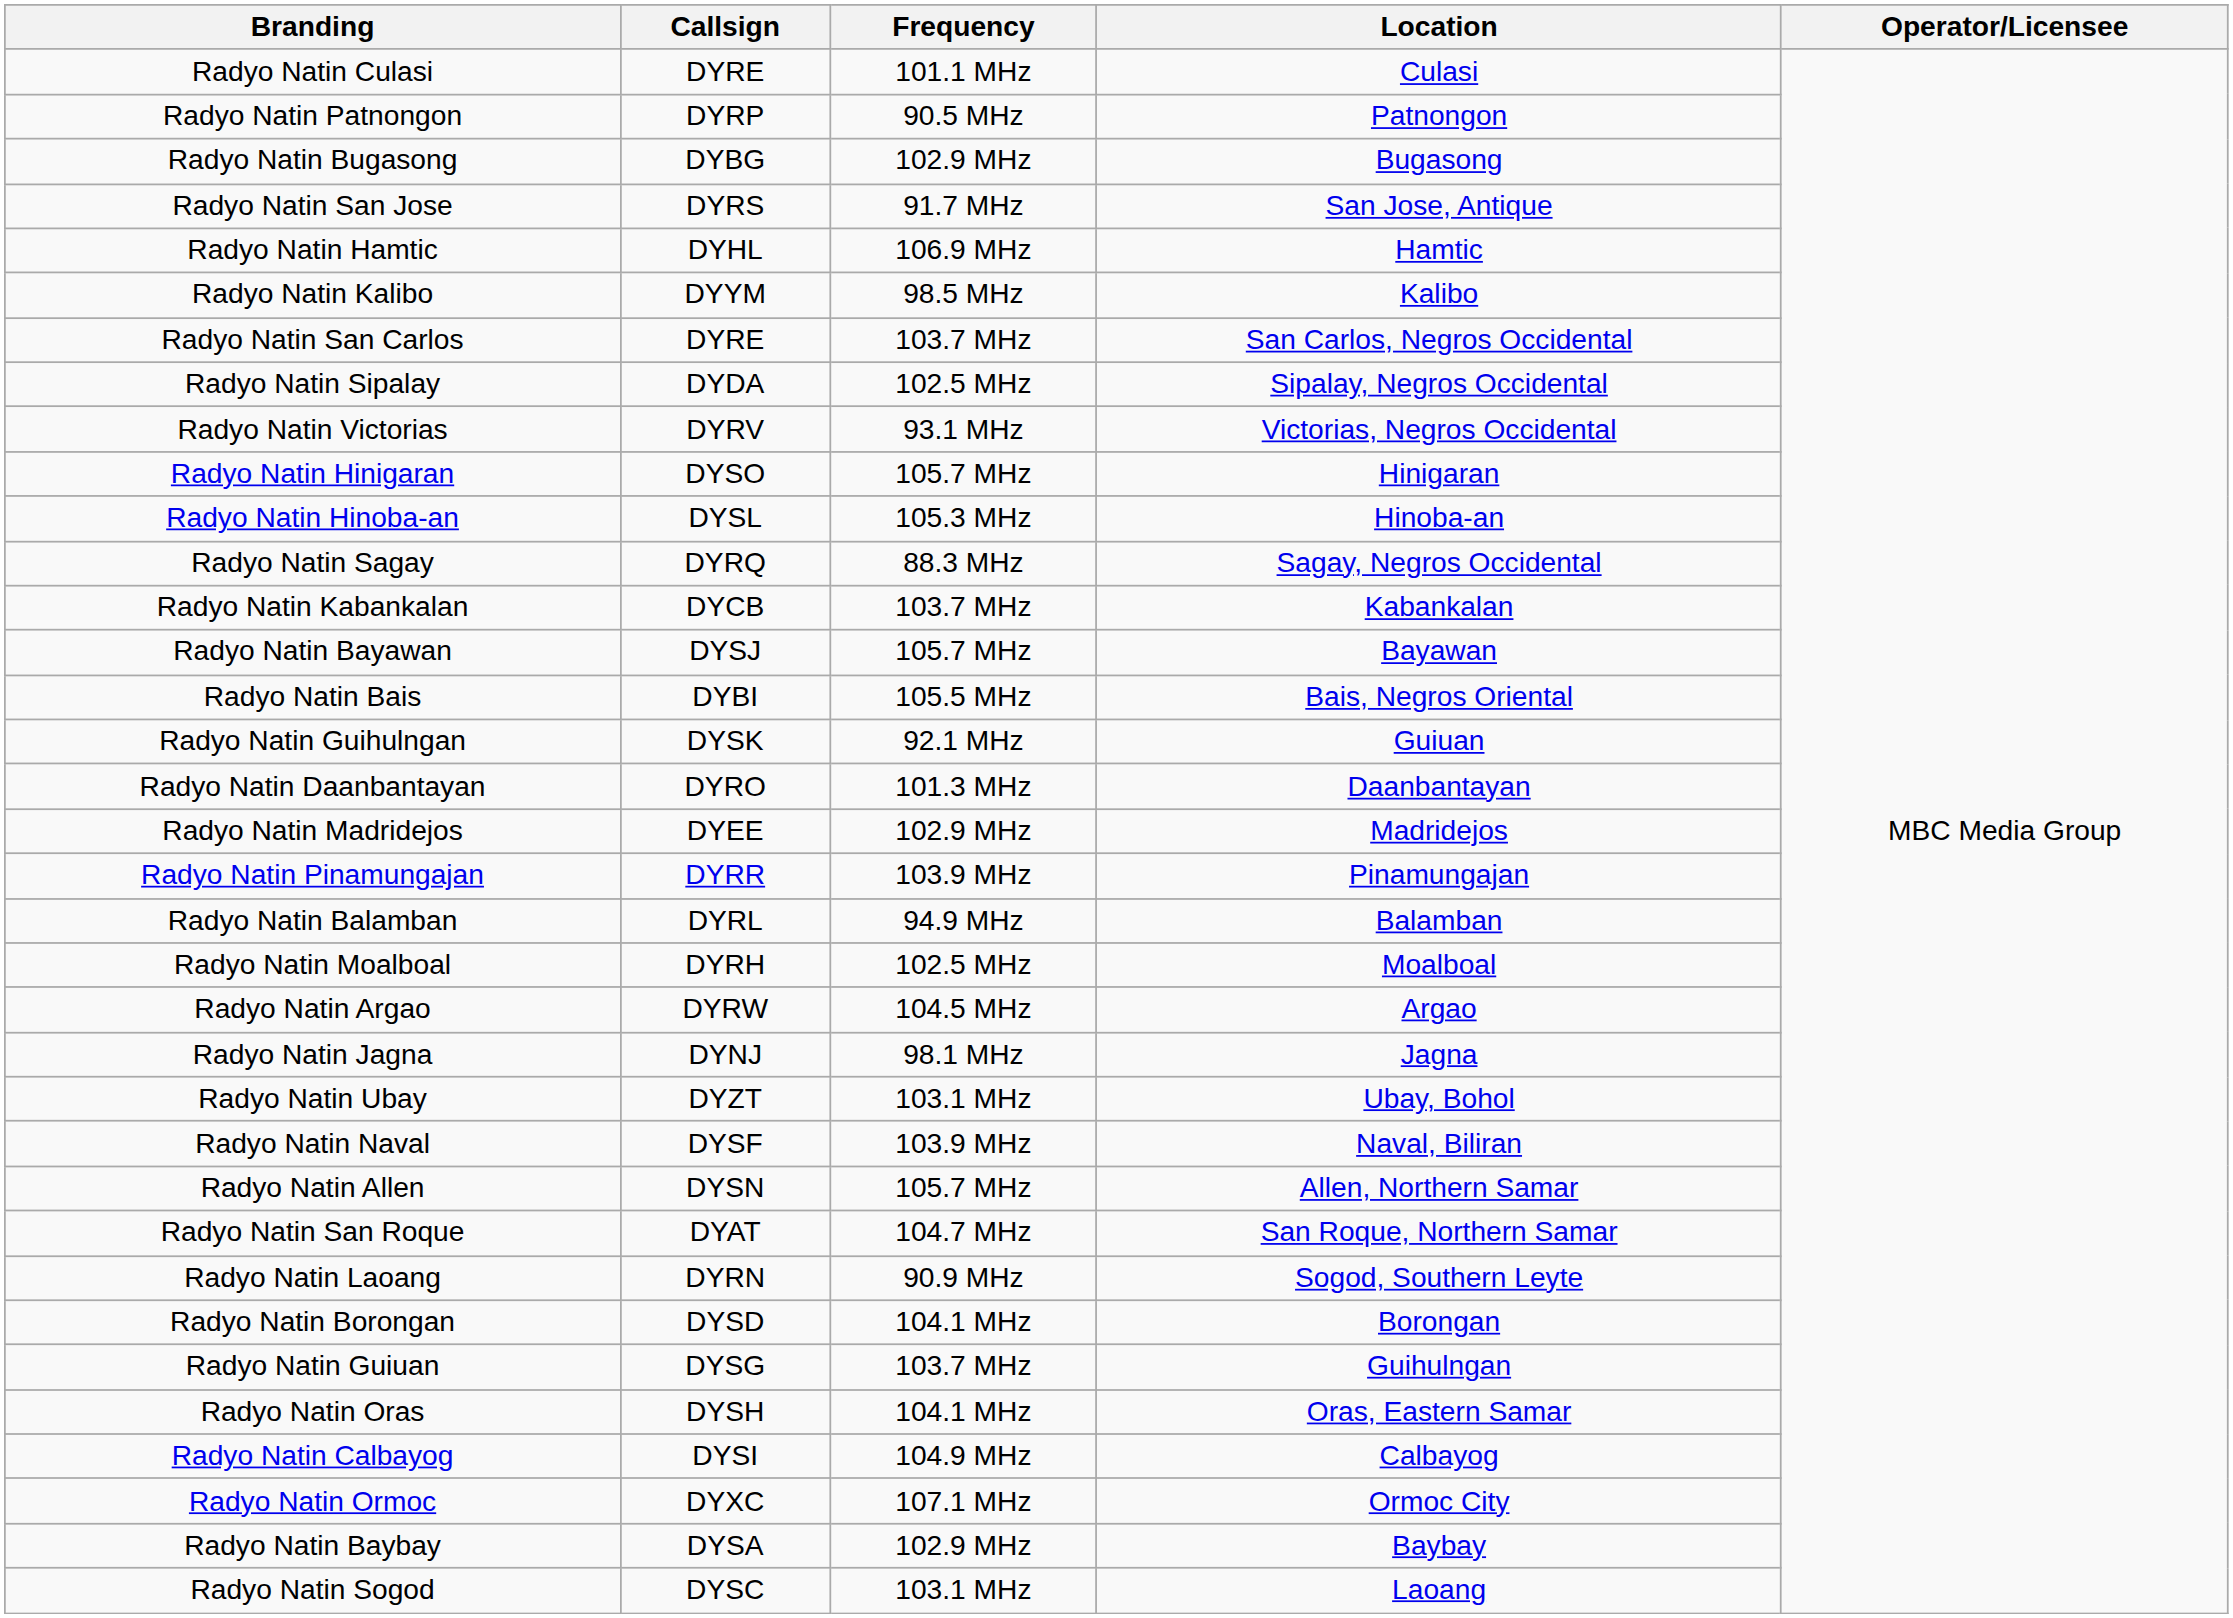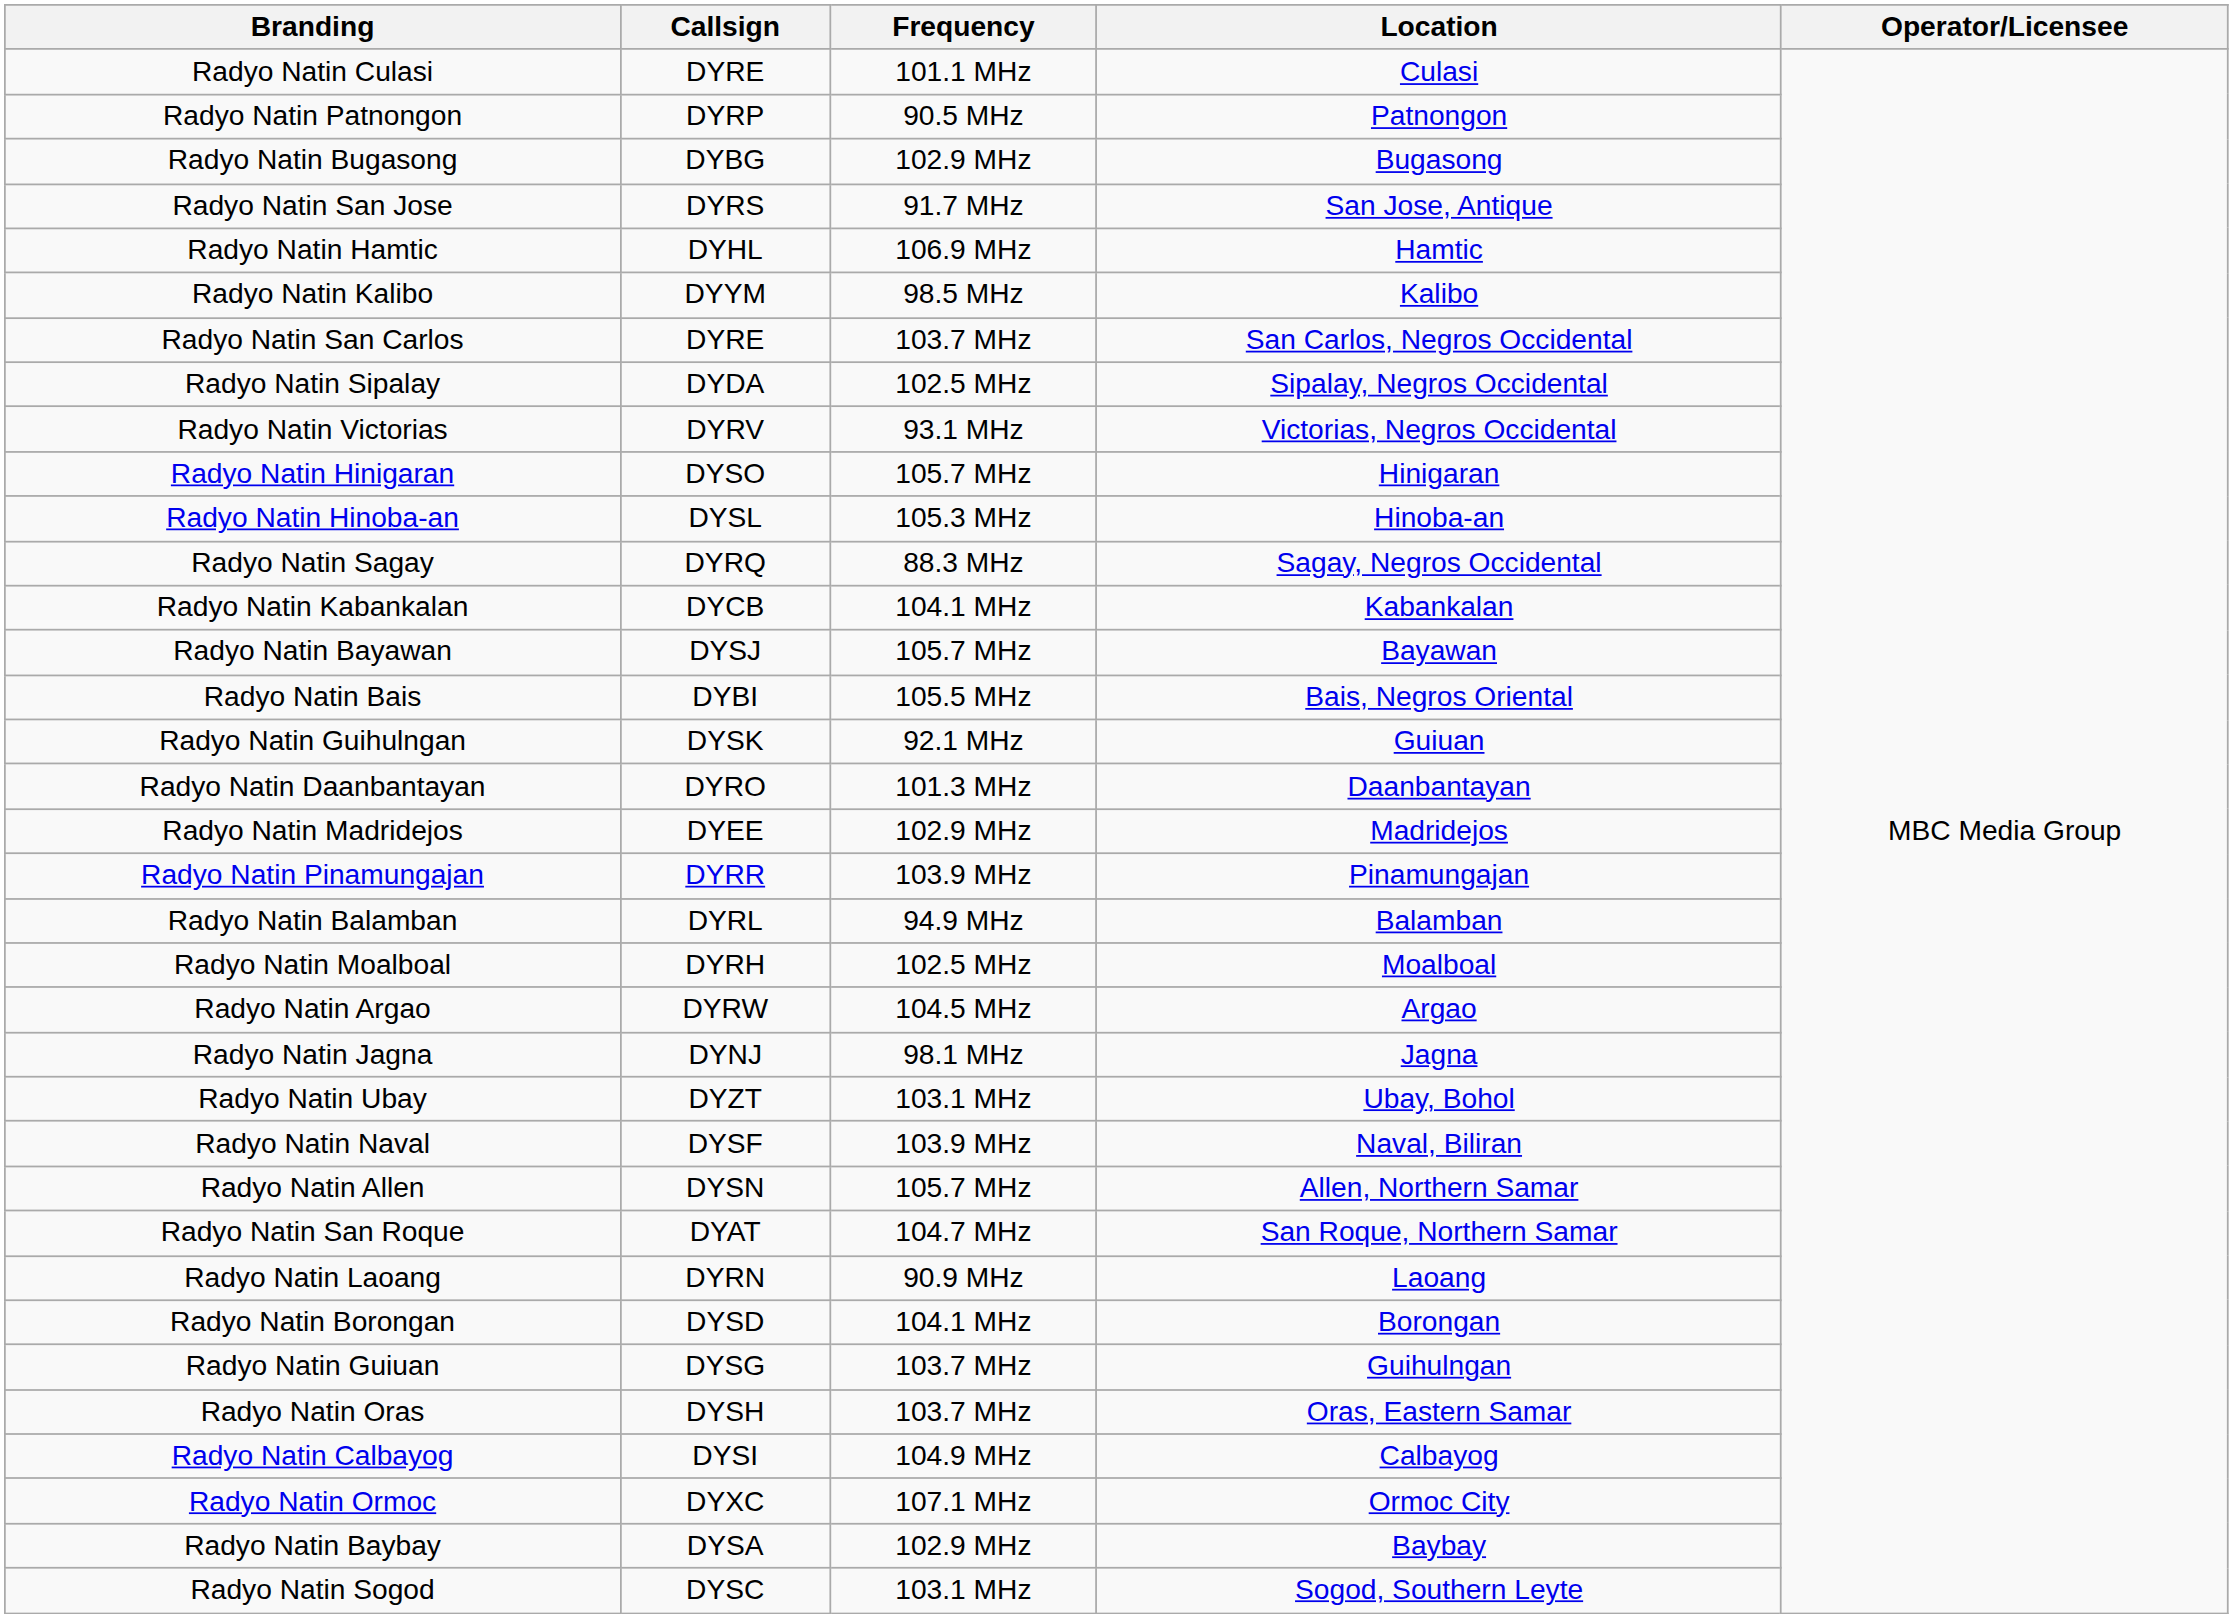 <table class="wikitable" style="width:100%; text-align:center;">
 <tr>
 <th>Branding</th>
 <th>Callsign</th>
 <th>Frequency</th>
 <th>Location</th>
 <th>Operator/Licensee</th>
 </tr>
 <tr>
 <td>Radyo Natin Culasi</td>
 <td>DYRE</td>
 <td>101.1 MHz</td>
 <td><a href='#'>Culasi</a></td>
 <td rowspan="35">MBC Media Group</td>
 </tr>
 <tr>
 <td>Radyo Natin Patnongon</td>
 <td>DYRP</td>
 <td>90.5 MHz</td>
 <td><a href='#'>Patnongon</a></td>
 </tr>
 <tr>
 <td>Radyo Natin Bugasong</td>
 <td>DYBG</td>
 <td>102.9 MHz</td>
 <td><a href='#'>Bugasong</a></td>
 </tr>
 <tr>
 <td>Radyo Natin San Jose</td>
 <td>DYRS</td>
 <td>91.7 MHz</td>
 <td><a href='#'>San Jose, Antique</a></td>
 </tr>
 <tr>
 <td>Radyo Natin Hamtic</td>
 <td>DYHL</td>
 <td>106.9 MHz</td>
 <td><a href='#'>Hamtic</a></td>
 </tr>
 <tr>
 <td>Radyo Natin Kalibo</td>
 <td>DYYM</td>
 <td>98.5 MHz</td>
 <td><a href='#'>Kalibo</a></td>
 </tr>
 <tr>
 <td>Radyo Natin San Carlos</td>
 <td>DYRE</td>
 <td>103.7 MHz</td>
 <td><a href='#'>San Carlos, Negros Occidental</a></td>
 </tr>
 <tr>
 <td>Radyo Natin Sipalay</td>
 <td>DYDA</td>
 <td>102.5 MHz</td>
 <td><a href='#'>Sipalay, Negros Occidental</a></td>
 </tr>
 <tr>
 <td>Radyo Natin Victorias</td>
 <td>DYRV</td>
 <td>93.1 MHz</td>
 <td><a href='#'>Victorias, Negros Occidental</a></td>
 </tr>
 <tr>
 <td><a href='#'>Radyo Natin Hinigaran</a></td>
 <td>DYSO</td>
 <td>105.7 MHz</td>
 <td><a href='#'>Hinigaran</a></td>
 </tr>
 <tr>
 <td><a href='#'>Radyo Natin Hinoba-an</a></td>
 <td>DYSL</td>
 <td>105.3 MHz</td>
 <td><a href='#'>Hinoba-an</a></td>
 </tr>
 <tr>
 <td>Radyo Natin Sagay</td>
 <td>DYRQ</td>
 <td>88.3 MHz</td>
 <td><a href='#'>Sagay, Negros Occidental</a></td>
 </tr>
 <tr>
 <td>Radyo Natin Kabankalan</td>
 <td>DYCB</td>
-<td>103.7 MHz</td>
+<td>104.1 MHz</td>
 <td><a href='#'>Kabankalan</a></td>
 </tr>
 <tr>
 <td>Radyo Natin Bayawan</td>
 <td>DYSJ</td>
 <td>105.7 MHz</td>
 <td><a href='#'>Bayawan</a></td>
 </tr>
 <tr>
 <td>Radyo Natin Bais</td>
 <td>DYBI</td>
 <td>105.5 MHz</td>
 <td><a href='#'>Bais, Negros Oriental</a></td>
 </tr>
 <tr>
 <td>Radyo Natin Guihulngan</td>
 <td>DYSK</td>
 <td>92.1 MHz</td>
 <td><a href='#'>Guiuan</a></td>
 </tr>
 <tr>
 <td>Radyo Natin Daanbantayan</td>
 <td>DYRO</td>
 <td>101.3 MHz</td>
 <td><a href='#'>Daanbantayan</a></td>
 </tr>
 <tr>
 <td>Radyo Natin Madridejos</td>
 <td>DYEE</td>
 <td>102.9 MHz</td>
 <td><a href='#'>Madridejos</a></td>
 </tr>
 <tr>
 <td><a href='#'>Radyo Natin Pinamungajan</a></td>
 <td><a href='#'>DYRR</a></td>
 <td>103.9 MHz</td>
 <td><a href='#'>Pinamungajan</a></td>
 </tr>
 <tr>
 <td>Radyo Natin Balamban</td>
 <td>DYRL</td>
 <td>94.9 MHz</td>
 <td><a href='#'>Balamban</a></td>
 </tr>
 <tr>
 <td>Radyo Natin Moalboal</td>
 <td>DYRH</td>
 <td>102.5 MHz</td>
 <td><a href='#'>Moalboal</a></td>
 </tr>
 <tr>
 <td>Radyo Natin Argao</td>
 <td>DYRW</td>
 <td>104.5 MHz</td>
 <td><a href='#'>Argao</a></td>
 </tr>
 <tr>
 <td>Radyo Natin Jagna</td>
 <td>DYNJ</td>
 <td>98.1 MHz</td>
 <td><a href='#'>Jagna</a></td>
 </tr>
 <tr>
 <td>Radyo Natin Ubay</td>
 <td>DYZT</td>
 <td>103.1 MHz</td>
 <td><a href='#'>Ubay, Bohol</a></td>
 </tr>
 <tr>
 <td>Radyo Natin Naval</td>
 <td>DYSF</td>
 <td>103.9 MHz</td>
 <td><a href='#'>Naval, Biliran</a></td>
 </tr>
 <tr>
 <td>Radyo Natin Allen</td>
 <td>DYSN</td>
 <td>105.7 MHz</td>
 <td><a href='#'>Allen, Northern Samar</a></td>
 </tr>
 <tr>
 <td>Radyo Natin San Roque</td>
 <td>DYAT</td>
 <td>104.7 MHz</td>
 <td><a href='#'>San Roque, Northern Samar</a></td>
 </tr>
 <tr>
 <td>Radyo Natin Laoang</td>
 <td>DYRN</td>
 <td>90.9 MHz</td>
-<td><a href='#'>Sogod, Southern Leyte</a></td>
+<td><a href='#'>Laoang</a></td>
 </tr>
 <tr>
 <td>Radyo Natin Borongan</td>
 <td>DYSD</td>
 <td>104.1 MHz</td>
 <td><a href='#'>Borongan</a></td>
 </tr>
 <tr>
 <td>Radyo Natin Guiuan</td>
 <td>DYSG</td>
 <td>103.7 MHz</td>
 <td><a href='#'>Guihulngan</a></td>
 </tr>
 <tr>
 <td>Radyo Natin Oras</td>
 <td>DYSH</td>
-<td>104.1 MHz</td>
+<td>103.7 MHz</td>
 <td><a href='#'>Oras, Eastern Samar</a></td>
 </tr>
 <tr>
 <td><a href='#'>Radyo Natin Calbayog</a></td>
 <td>DYSI</td>
 <td>104.9 MHz</td>
 <td><a href='#'>Calbayog</a></td>
 </tr>
 <tr>
 <td><a href='#'>Radyo Natin Ormoc</a></td>
 <td>DYXC</td>
 <td>107.1 MHz</td>
 <td><a href='#'>Ormoc City</a></td>
 </tr>
 <tr>
 <td>Radyo Natin Baybay</td>
 <td>DYSA</td>
 <td>102.9 MHz</td>
 <td><a href='#'>Baybay</a></td>
 </tr>
 <tr>
 <td>Radyo Natin Sogod</td>
 <td>DYSC</td>
 <td>103.1 MHz</td>
-<td><a href='#'>Laoang</a></td>
+<td><a href='#'>Sogod, Southern Leyte</a></td>
 </tr>
 </table>
